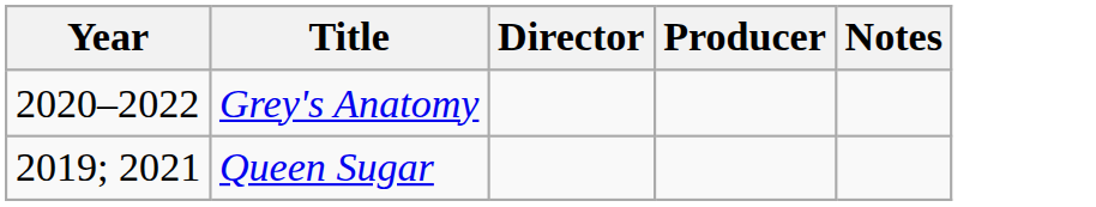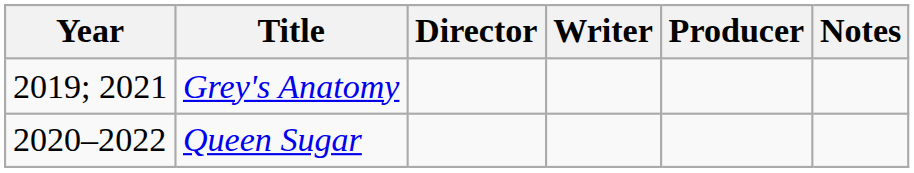 <table class="wikitable">
 <tr>
 <th>Year</th>
 <th>Title</th>
 <th>Director</th>
+<th>Writer</th>
 <th>Producer</th>
 <th>Notes</th>
 </tr>
 <tr>
-<td>2020–2022</td>
+<td>2019; 2021</td>
 <td><em><a href='#'>Grey's Anatomy</a></em></td>
+<td></td>
 <td></td>
 <td></td>
 <td></td>
 </tr>
 <tr>
-<td>2019; 2021</td>
+<td>2020–2022</td>
 <td><em><a href='#'>Queen Sugar</a></em></td>
+<td></td>
 <td></td>
 <td></td>
 <td></td>
 </tr>
 </table>
